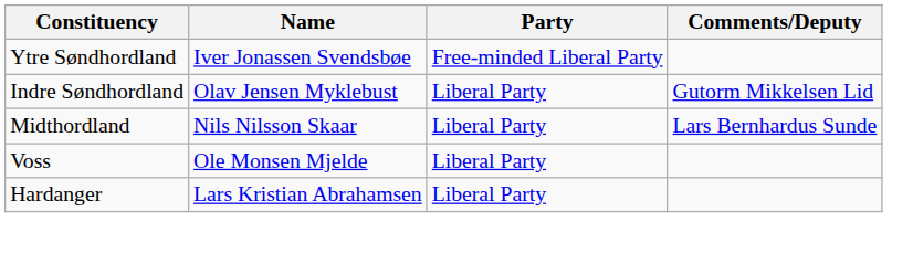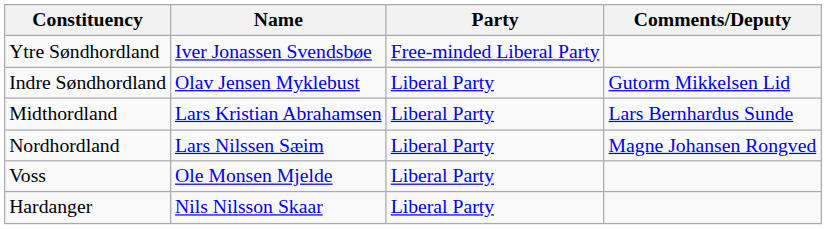 <table class="wikitable">
 <tr>
 <th>Constituency</th>
 <th>Name</th>
 <th>Party</th>
 <th>Comments/Deputy</th>
 </tr>
 <tr>
 <td>Ytre Søndhordland</td>
 <td><a href='#'>Iver Jonassen Svendsbøe</a></td>
 <td><a href='#'>Free-minded Liberal Party</a></td>
 <td></td>
 </tr>
 <tr>
 <td>Indre Søndhordland</td>
 <td><a href='#'>Olav Jensen Myklebust</a></td>
 <td><a href='#'>Liberal Party</a></td>
 <td><a href='#'>Gutorm Mikkelsen Lid</a></td>
 </tr>
 <tr>
 <td>Midthordland</td>
-<td><a href='#'>Nils Nilsson Skaar</a></td>
+<td><a href='#'>Lars Kristian Abrahamsen</a></td>
 <td><a href='#'>Liberal Party</a></td>
 <td><a href='#'>Lars Bernhardus Sunde</a></td>
+</tr>
+<tr>
+<td>Nordhordland</td>
+<td><a href='#'>Lars Nilssen Sæim</a></td>
+<td><a href='#'>Liberal Party</a></td>
+<td><a href='#'>Magne Johansen Rongved</a></td>
 </tr>
 <tr>
 <td>Voss</td>
 <td><a href='#'>Ole Monsen Mjelde</a></td>
 <td><a href='#'>Liberal Party</a></td>
 <td></td>
 </tr>
 <tr>
 <td>Hardanger</td>
-<td><a href='#'>Lars Kristian Abrahamsen</a></td>
+<td><a href='#'>Nils Nilsson Skaar</a></td>
 <td><a href='#'>Liberal Party</a></td>
 <td></td>
 </tr>
 </table>
